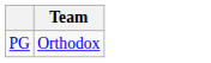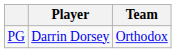 <table class="wikitable">
 <tr>
 <th style="text-align:center;"></th>
+<th style="text-align:center;">Player</th>
 <th style="text-align:center;">Team</th>
 </tr>
 <tr>
 <td style="text-align:center;"><a href='#'>PG</a></td>
+<td> <a href='#'>Darrin Dorsey</a></td>
 <td><a href='#'>Orthodox</a></td>
 </tr>
 </table>
